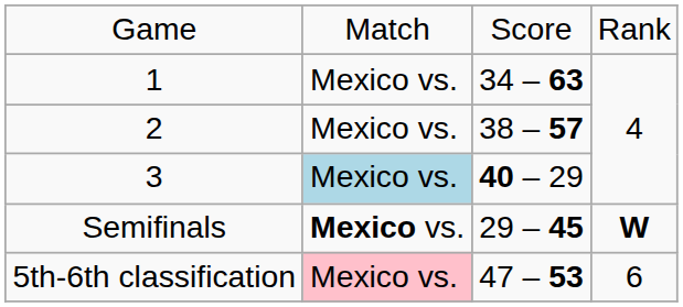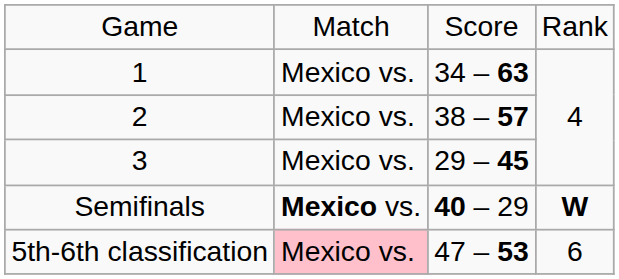 <table class="wikitable">
 <tr>
 <td style="text-align:center;">Game</td>
 <td style="text-align:center;">Match</td>
 <td style="text-align:center;">Score</td>
 <td style="text-align:center;">Rank</td>
 </tr>
 <tr>
 <td style="text-align:center;">1</td>
 <td>Mexico vs. <strong></strong></td>
 <td style="text-align:center;">34 – <strong>63</strong></td>
 <td rowspan="3" style="text-align:center;">4</td>
 </tr>
 <tr>
 <td style="text-align:center;">2</td>
 <td>Mexico vs. <strong></strong></td>
 <td style="text-align:center;">38 – <strong>57</strong></td>
 </tr>
 <tr>
 <td style="text-align:center;">3</td>
-<td style="background: lightblue;">Mexico vs. <strong></strong></td>
-<td style="text-align:center;"><strong>40</strong> – 29</td>
+<td>Mexico vs. <strong></strong></td>
+<td style="text-align:center;">29 – <strong>45</strong></td>
 </tr>
 <tr>
 <td style="text-align:center;">Semifinals</td>
 <td><strong>Mexico</strong> vs. </td>
-<td style="text-align:center;">29 – <strong>45</strong></td>
+<td style="text-align:center;"><strong>40</strong> – 29</td>
 <td style="text-align:center;"><strong>W</strong></td>
 </tr>
 <tr>
 <td style="text-align:center;">5th-6th classification</td>
 <td style="background: pink;">Mexico vs. <strong></strong></td>
 <td style="text-align:center;">47 – <strong>53</strong></td>
 <td style="text-align:center;">6</td>
 </tr>
 </table>
